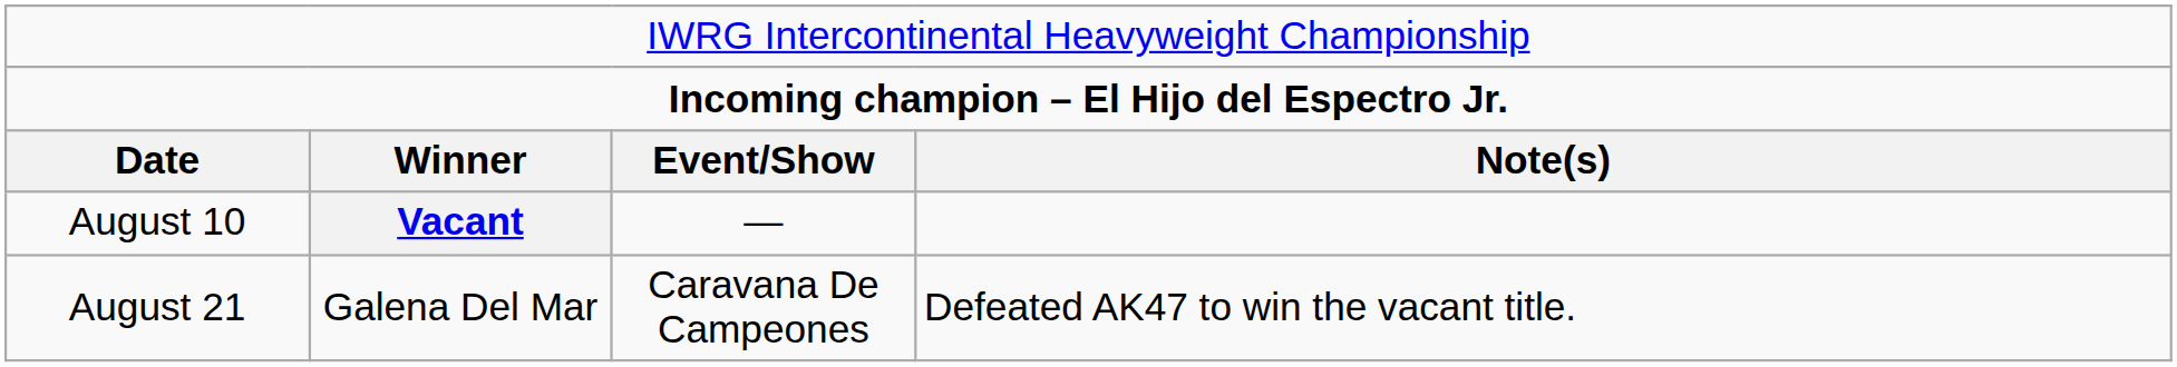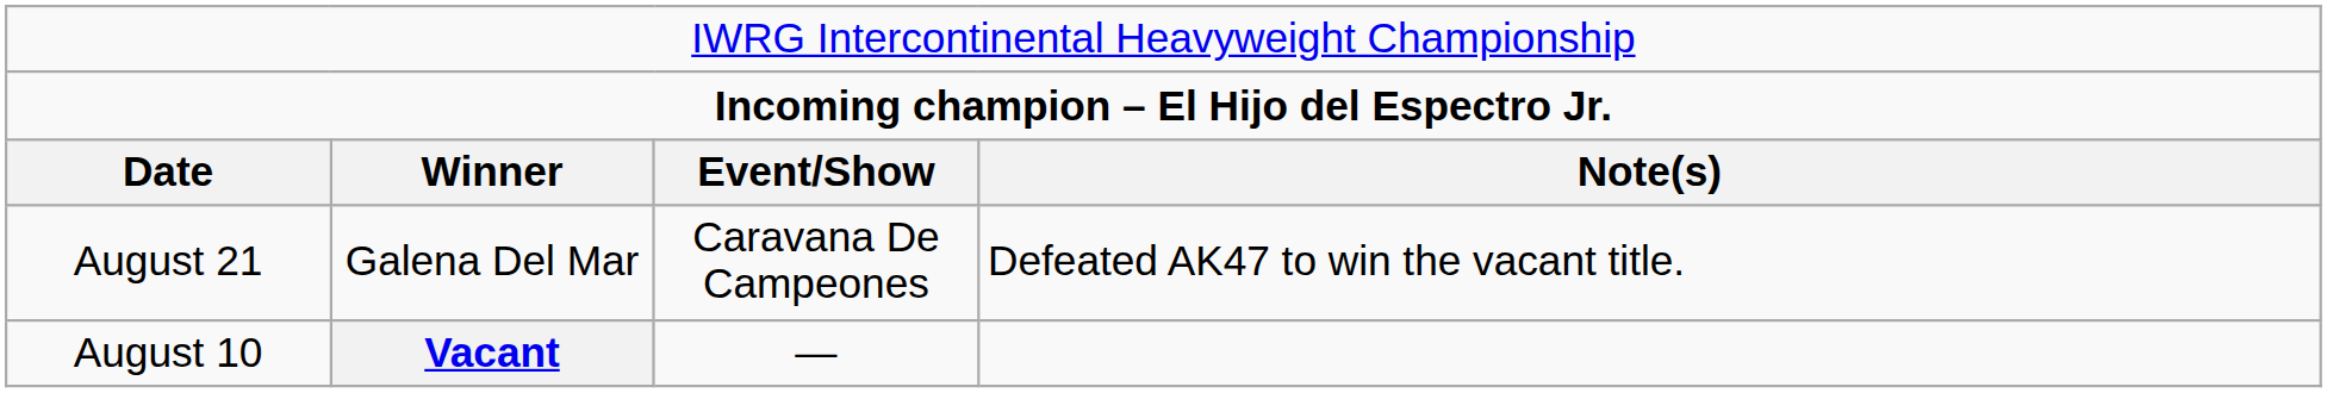 <table class="wikitable" style="text-align:center; width:100%;">
 <tr>
 <td colspan="4" style="text-align: center;"><a href='#'>IWRG Intercontinental Heavyweight Championship</a></td>
 </tr>
 <tr>
 <td colspan="4" style="text-align: center;"><strong>Incoming champion – El Hijo del Espectro Jr.</strong></td>
 </tr>
 <tr>
 <th width=14%>Date</th>
 <th width=14%>Winner</th>
 <th width=14%>Event/Show</th>
 <th width=58%>Note(s)</th>
 </tr>
 <tr>
+<td>August 21</td>
+<td>Galena Del Mar</td>
+<td>Caravana De Campeones</td>
+<td align=left>Defeated AK47 to win the vacant title.</td>
+</tr>
+<tr>
 <td>August 10</td>
 <th><a href='#'>Vacant</a></th>
 <td>—</td>
 <td></td>
 </tr>
-<tr>
-<td>August 21</td>
-<td>Galena Del Mar</td>
-<td>Caravana De Campeones</td>
-<td align=left>Defeated AK47 to win the vacant title.</td>
-</tr>
 </table>
